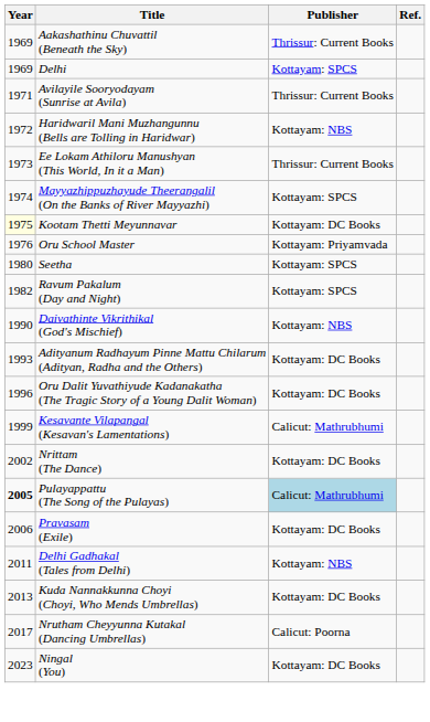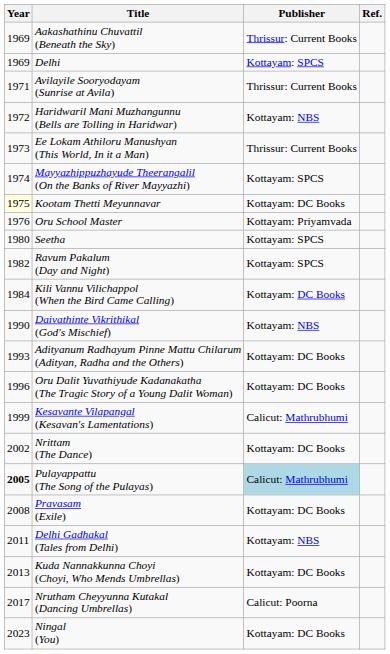 <table class="wikitable">
 <tr>
 <th>Year</th>
 <th>Title</th>
 <th>Publisher</th>
 <th>Ref.</th>
 </tr>
 <tr>
 <td>1969</td>
 <td><em>Aakashathinu Chuvattil</em><br>(<em>Beneath the Sky</em>)</td>
 <td><a href='#'>Thrissur</a>: Current Books</td>
 <td></td>
 </tr>
 <tr>
 <td>1969</td>
 <td><em>Delhi</em></td>
 <td><a href='#'>Kottayam</a>: <a href='#'>SPCS</a></td>
 <td></td>
 </tr>
 <tr>
 <td>1971</td>
 <td><em>Avilayile Sooryodayam</em><br>(<em>Sunrise at Avila</em>)</td>
 <td>Thrissur: Current Books</td>
 <td></td>
 </tr>
 <tr>
 <td>1972</td>
 <td><em>Haridwaril Mani Muzhangunnu</em><br>(<em>Bells are Tolling in Haridwar</em>)</td>
 <td>Kottayam: <a href='#'>NBS</a></td>
 <td></td>
 </tr>
 <tr>
 <td>1973</td>
 <td><em>Ee Lokam Athiloru Manushyan</em><br>(<em>This World, In it a Man</em>)</td>
 <td>Thrissur: Current Books</td>
 <td></td>
 </tr>
 <tr>
 <td>1974</td>
 <td><em><a href='#'>Mayyazhippuzhayude Theerangalil</a></em><br>(<em>On the Banks of River Mayyazhi</em>)</td>
 <td>Kottayam: SPCS</td>
 <td></td>
 </tr>
 <tr>
 <td style="background: lightyellow;">1975</td>
 <td><em>Kootam Thetti Meyunnavar</em></td>
 <td>Kottayam: DC Books</td>
 <td></td>
 </tr>
 <tr>
 <td>1976</td>
 <td><em>Oru School Master</em></td>
 <td>Kottayam: Priyamvada</td>
 <td></td>
 </tr>
 <tr>
 <td>1980</td>
 <td><em>Seetha</em></td>
 <td>Kottayam: SPCS</td>
 <td></td>
 </tr>
 <tr>
 <td>1982</td>
 <td><em>Ravum Pakalum</em><br>(<em>Day and Night</em>)</td>
 <td>Kottayam: SPCS</td>
 <td></td>
 </tr>
 <tr>
+<td>1984</td>
+<td><em>Kili Vannu Vilichappol</em><br>(<em>When the Bird Came Calling</em>)</td>
+<td>Kottayam: <a href='#'>DC Books</a></td>
+<td></td>
+</tr>
+<tr>
 <td>1990</td>
 <td><em><a href='#'>Daivathinte Vikrithikal</a></em><br>(<em>God's Mischief</em>)</td>
 <td>Kottayam: <a href='#'>NBS</a></td>
 <td></td>
 </tr>
 <tr>
 <td>1993</td>
 <td><em>Adityanum Radhayum Pinne Mattu Chilarum</em><br>(<em>Adityan, Radha and the Others</em>)</td>
 <td>Kottayam: DC Books</td>
 <td></td>
 </tr>
 <tr>
 <td>1996</td>
 <td><em>Oru Dalit Yuvathiyude Kadanakatha</em><br>(<em>The Tragic Story of a Young Dalit Woman</em>)</td>
 <td>Kottayam: DC Books</td>
 <td></td>
 </tr>
 <tr>
 <td>1999</td>
 <td><em><a href='#'>Kesavante Vilapangal</a></em><br>(<em>Kesavan's Lamentations</em>)</td>
 <td>Calicut: <a href='#'>Mathrubhumi</a></td>
 <td></td>
 </tr>
 <tr>
 <td>2002</td>
 <td><em>Nrittam</em><br>(<em>The Dance</em>)</td>
 <td>Kottayam: DC Books</td>
 <td></td>
 </tr>
 <tr>
 <td><strong>2005</strong></td>
 <td><em>Pulayappattu</em><br>(<em>The Song of the Pulayas</em>)</td>
 <td style="background: lightblue;">Calicut: <a href='#'>Mathrubhumi</a></td>
 <td></td>
 </tr>
 <tr>
-<td>2006</td>
+<td>2008</td>
 <td><em><a href='#'>Pravasam</a></em><br>(<em>Exile</em>)</td>
 <td>Kottayam: DC Books</td>
 <td></td>
 </tr>
 <tr>
 <td>2011</td>
 <td><em><a href='#'>Delhi Gadhakal</a></em><br>(<em>Tales from Delhi</em>)</td>
 <td>Kottayam: <a href='#'>NBS</a></td>
 <td></td>
 </tr>
 <tr>
 <td>2013</td>
 <td><em>Kuda Nannakkunna Choyi</em><br>(<em>Choyi, Who Mends Umbrellas</em>)</td>
 <td>Kottayam: DC Books</td>
 <td></td>
 </tr>
 <tr>
 <td>2017</td>
 <td><em>Nrutham Cheyyunna Kutakal</em><br>(<em>Dancing Umbrellas</em>)</td>
 <td>Calicut: Poorna</td>
 <td></td>
 </tr>
 <tr>
 <td>2023</td>
 <td><em>Ningal</em><br>(<em>You</em>)</td>
 <td>Kottayam: DC Books</td>
 <td></td>
 </tr>
 </table>
